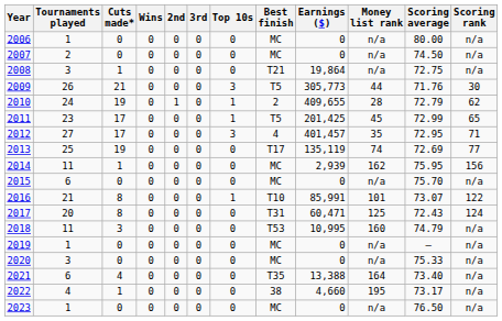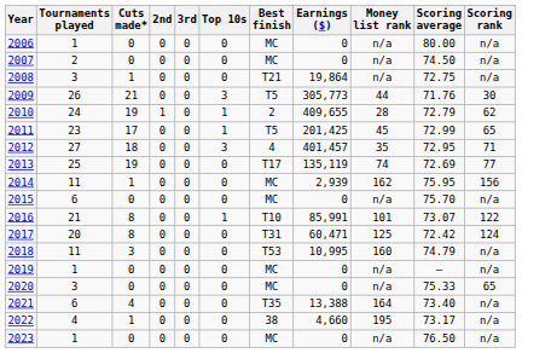 <table class="wikitable" style="text-align:center; font-size: 95%;">
 <tr>
 <th>Year</th>
 <th>Tournaments <br>played</th>
 <th>Cuts <br>made*</th>
-<th>Wins</th>
 <th>2nd</th>
 <th>3rd</th>
 <th>Top 10s</th>
 <th>Best <br>finish</th>
 <th>Earnings<br>(<a href='#'>$</a>)</th>
 <th>Money <br>list rank</th>
 <th>Scoring <br>average</th>
 <th>Scoring <br>rank</th>
 </tr>
 <tr>
 <td><a href='#'>2006</a></td>
 <td>1</td>
-<td>0</td>
 <td>0</td>
 <td>0</td>
 <td>0</td>
 <td>0</td>
 <td>MC</td>
 <td align="right">0</td>
 <td>n/a</td>
 <td>80.00</td>
 <td>n/a</td>
 </tr>
 <tr>
 <td><a href='#'>2007</a></td>
 <td>2</td>
 <td>0</td>
 <td>0</td>
 <td>0</td>
 <td>0</td>
-<td>0</td>
 <td>MC</td>
 <td align="right">0</td>
 <td>n/a</td>
 <td>74.50</td>
 <td>n/a</td>
 </tr>
 <tr>
 <td><a href='#'>2008</a></td>
 <td>3</td>
 <td>1</td>
-<td>0</td>
 <td>0</td>
 <td>0</td>
 <td>0</td>
 <td>T21</td>
 <td align="right">19,864</td>
 <td>n/a</td>
 <td>72.75</td>
 <td>n/a</td>
 </tr>
 <tr>
 <td><a href='#'>2009</a></td>
 <td>26</td>
 <td>21</td>
 <td>0</td>
 <td>0</td>
-<td>0</td>
 <td>3</td>
 <td>T5</td>
 <td align="right">305,773</td>
 <td>44</td>
 <td>71.76</td>
 <td>30</td>
 </tr>
 <tr>
 <td><a href='#'>2010</a></td>
 <td>24</td>
 <td>19</td>
-<td>0</td>
 <td>1</td>
 <td>0</td>
 <td>1</td>
 <td>2</td>
 <td align="right">409,655</td>
 <td>28</td>
 <td>72.79</td>
 <td>62</td>
 </tr>
 <tr>
 <td><a href='#'>2011</a></td>
 <td>23</td>
 <td>17</td>
 <td>0</td>
 <td>0</td>
-<td>0</td>
 <td>1</td>
 <td>T5</td>
 <td align="right">201,425</td>
 <td>45</td>
 <td>72.99</td>
 <td>65</td>
 </tr>
 <tr>
 <td><a href='#'>2012</a></td>
 <td>27</td>
-<td>17</td>
-<td>0</td>
+<td>18</td>
 <td>0</td>
 <td>0</td>
 <td>3</td>
 <td>4</td>
 <td align="right">401,457</td>
 <td>35</td>
 <td>72.95</td>
 <td>71</td>
 </tr>
 <tr>
 <td><a href='#'>2013</a></td>
 <td>25</td>
 <td>19</td>
 <td>0</td>
 <td>0</td>
 <td>0</td>
-<td>0</td>
 <td>T17</td>
 <td align="right">135,119</td>
 <td>74</td>
 <td>72.69</td>
 <td>77</td>
 </tr>
 <tr>
 <td><a href='#'>2014</a></td>
 <td>11</td>
 <td>1</td>
-<td>0</td>
 <td>0</td>
 <td>0</td>
 <td>0</td>
 <td>MC</td>
 <td align="right">2,939</td>
 <td>162</td>
 <td>75.95</td>
 <td>156</td>
 </tr>
 <tr>
 <td><a href='#'>2015</a></td>
 <td>6</td>
 <td>0</td>
 <td>0</td>
 <td>0</td>
 <td>0</td>
-<td>0</td>
 <td>MC</td>
 <td align=right>0</td>
 <td>n/a</td>
 <td>75.70</td>
 <td>n/a</td>
 </tr>
 <tr>
 <td><a href='#'>2016</a></td>
 <td>21</td>
 <td>8</td>
-<td>0</td>
 <td>0</td>
 <td>0</td>
 <td>1</td>
 <td>T10</td>
 <td align=right>85,991</td>
 <td>101</td>
 <td>73.07</td>
 <td>122</td>
 </tr>
 <tr>
 <td><a href='#'>2017</a></td>
 <td>20</td>
 <td>8</td>
 <td>0</td>
 <td>0</td>
 <td>0</td>
-<td>0</td>
 <td>T31</td>
 <td align=right>60,471</td>
 <td>125</td>
-<td>72.43</td>
+<td>72.42</td>
 <td>124</td>
 </tr>
 <tr>
 <td><a href='#'>2018</a></td>
 <td>11</td>
 <td>3</td>
-<td>0</td>
 <td>0</td>
 <td>0</td>
 <td>0</td>
 <td>T53</td>
 <td align=right>10,995</td>
 <td>160</td>
 <td>74.79</td>
 <td>n/a</td>
 </tr>
 <tr>
 <td><a href='#'>2019</a></td>
 <td>1</td>
-<td>0</td>
 <td>0</td>
 <td>0</td>
 <td>0</td>
 <td>0</td>
 <td>MC</td>
 <td align=right>0</td>
 <td>n/a</td>
 <td>–</td>
 <td>n/a</td>
 </tr>
 <tr>
 <td><a href='#'>2020</a></td>
 <td>3</td>
 <td>0</td>
 <td>0</td>
 <td>0</td>
 <td>0</td>
-<td>0</td>
 <td>MC</td>
 <td align=right>0</td>
 <td>n/a</td>
 <td>75.33</td>
-<td>n/a</td>
+<td>65</td>
 </tr>
 <tr>
 <td><a href='#'>2021</a></td>
 <td>6</td>
 <td>4</td>
-<td>0</td>
 <td>0</td>
 <td>0</td>
 <td>0</td>
 <td>T35</td>
 <td align=right>13,388</td>
 <td>164</td>
 <td>73.40</td>
 <td>n/a</td>
 </tr>
 <tr>
 <td><a href='#'>2022</a></td>
 <td>4</td>
 <td>1</td>
 <td>0</td>
 <td>0</td>
 <td>0</td>
-<td>0</td>
 <td>38</td>
 <td align=right>4,660</td>
 <td>195</td>
 <td>73.17</td>
 <td>n/a</td>
 </tr>
 <tr>
 <td><a href='#'>2023</a></td>
 <td>1</td>
 <td>0</td>
 <td>0</td>
 <td>0</td>
 <td>0</td>
-<td>0</td>
 <td>MC</td>
 <td align=right>0</td>
 <td>n/a</td>
 <td>76.50</td>
 <td>n/a</td>
 </tr>
 </table>
